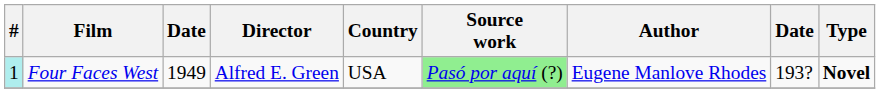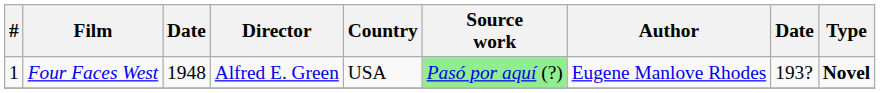 <table class="wikitable">
 <tr>
 <th>#</th>
 <th>Film</th>
 <th>Date</th>
 <th>Director</th>
 <th>Country</th>
 <th>Source<br>work</th>
 <th>Author</th>
 <th>Date</th>
 <th>Type</th>
 </tr>
 <tr>
-<td style="background: paleturquoise;">1</td>
+<td>1</td>
 <td><em><a href='#'>Four Faces West</a></em></td>
-<td>1949</td>
+<td>1948</td>
 <td><a href='#'>Alfred E. Green</a></td>
 <td>USA</td>
 <td style="background: lightgreen;"><em><a href='#'>Pasó por aquí</a></em> (?)</td>
 <td><a href='#'>Eugene Manlove Rhodes</a></td>
 <td>193?</td>
 <td><strong>Novel</strong></td>
 </tr>
 <tr>
 </tr>
 </table>
